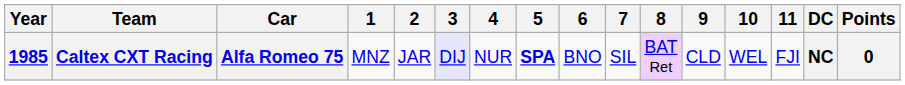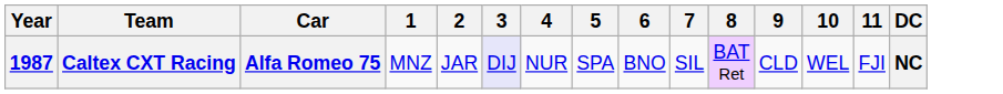 <table class="wikitable" style="text-align:center; font-size:95%">
 <tr>
 <th>Year</th>
 <th>Team</th>
 <th>Car</th>
 <th>1</th>
 <th>2</th>
 <th>3</th>
 <th>4</th>
 <th>5</th>
 <th>6</th>
 <th>7</th>
 <th>8</th>
 <th>9</th>
 <th>10</th>
 <th>11</th>
 <th>DC</th>
-<th>Points</th>
 </tr>
 <tr>
-<th><a href='#'>1985</a></th>
+<th><a href='#'>1987</a></th>
 <th> <a href='#'>Caltex CXT Racing</a></th>
 <th><a href='#'>Alfa Romeo 75</a></th>
 <td><a href='#'>MNZ</a></td>
 <td><a href='#'>JAR</a></td>
 <td style="background: lavender;"><a href='#'>DIJ</a></td>
 <td><a href='#'>NUR</a></td>
-<td><strong><a href='#'>SPA</a></strong></td>
+<td><a href='#'>SPA</a></td>
 <td><a href='#'>BNO</a></td>
 <td><a href='#'>SIL</a></td>
 <td style="background:#efcfff;"><a href='#'>BAT</a><br><small>Ret</small></td>
 <td><a href='#'>CLD</a></td>
 <td><a href='#'>WEL</a></td>
 <td><a href='#'>FJI</a></td>
 <th>NC</th>
-<th>0</th>
 </tr>
 </table>
